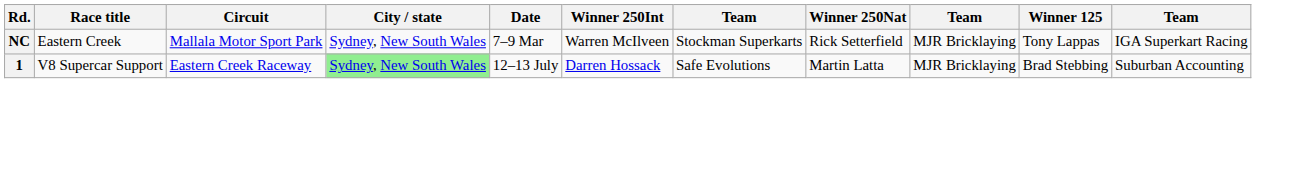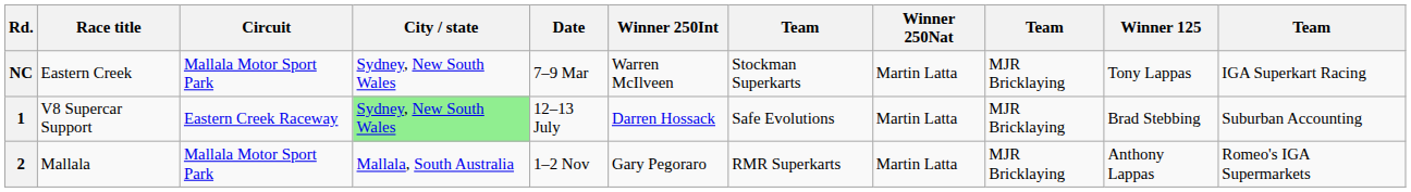 <table class="wikitable" style="font-size: 90%">
 <tr>
 <th>Rd.</th>
 <th>Race title</th>
 <th>Circuit</th>
 <th>City / state</th>
 <th>Date</th>
 <th>Winner 250Int</th>
 <th>Team</th>
 <th>Winner 250Nat</th>
 <th>Team</th>
 <th>Winner 125</th>
 <th>Team</th>
 </tr>
 <tr>
 <th>NC</th>
 <td> Eastern Creek</td>
 <td><a href='#'>Mallala Motor Sport Park</a></td>
 <td><a href='#'>Sydney</a>, <a href='#'>New South Wales</a></td>
 <td>7–9 Mar</td>
 <td>Warren McIlveen</td>
 <td>Stockman Superkarts</td>
-<td>Rick Setterfield</td>
+<td>Martin Latta</td>
 <td>MJR Bricklaying</td>
 <td>Tony Lappas</td>
 <td>IGA Superkart Racing</td>
 </tr>
 <tr>
 <th>1</th>
 <td> V8 Supercar Support</td>
 <td><a href='#'>Eastern Creek Raceway</a></td>
 <td style="background: lightgreen;"><a href='#'>Sydney</a>, <a href='#'>New South Wales</a></td>
 <td>12–13 July</td>
 <td><a href='#'>Darren Hossack</a></td>
 <td>Safe Evolutions</td>
 <td>Martin Latta</td>
 <td>MJR Bricklaying</td>
 <td>Brad Stebbing</td>
 <td>Suburban Accounting</td>
 </tr>
+<tr>
+<th>2</th>
+<td> Mallala</td>
+<td><a href='#'>Mallala Motor Sport Park</a></td>
+<td><a href='#'>Mallala</a>, <a href='#'>South Australia</a></td>
+<td>1–2 Nov</td>
+<td>Gary Pegoraro</td>
+<td>RMR Superkarts</td>
+<td>Martin Latta</td>
+<td>MJR Bricklaying</td>
+<td>Anthony Lappas</td>
+<td>Romeo's IGA Supermarkets</td>
+</tr>
 </table>
